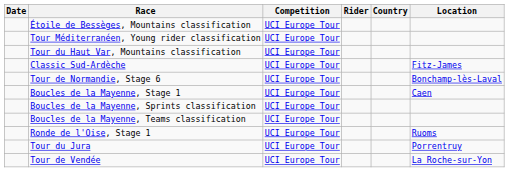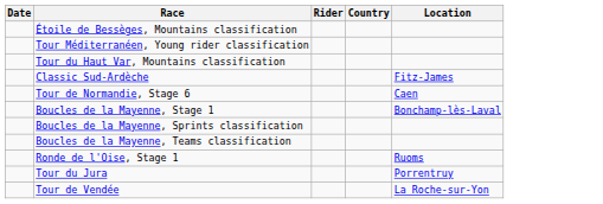 <table class="wikitable sortable">
 <tr>
 <th>Date</th>
 <th>Race</th>
-<th>Competition</th>
 <th>Rider</th>
 <th>Country</th>
 <th>Location</th>
 </tr>
 <tr>
 <td></td>
 <td><a href='#'>Étoile de Bessèges</a>, Mountains classification</td>
-<td><a href='#'>UCI Europe Tour</a></td>
 <td></td>
 <td></td>
 <td></td>
 </tr>
 <tr>
 <td></td>
 <td><a href='#'>Tour Méditerranéen</a>, Young rider classification</td>
-<td><a href='#'>UCI Europe Tour</a></td>
 <td></td>
 <td></td>
 <td></td>
 </tr>
 <tr>
 <td></td>
 <td><a href='#'>Tour du Haut Var</a>, Mountains classification</td>
-<td><a href='#'>UCI Europe Tour</a></td>
 <td></td>
 <td></td>
 <td></td>
 </tr>
 <tr>
 <td></td>
 <td><a href='#'>Classic Sud-Ardèche</a></td>
-<td><a href='#'>UCI Europe Tour</a></td>
 <td></td>
 <td></td>
 <td><a href='#'>Fitz-James</a></td>
 </tr>
 <tr>
 <td></td>
 <td><a href='#'>Tour de Normandie</a>, Stage 6</td>
-<td><a href='#'>UCI Europe Tour</a></td>
+<td></td>
+<td></td>
+<td><a href='#'>Caen</a></td>
+</tr>
+<tr>
+<td></td>
+<td><a href='#'>Boucles de la Mayenne</a>, Stage 1</td>
 <td></td>
 <td></td>
 <td><a href='#'>Bonchamp-lès-Laval</a></td>
 </tr>
 <tr>
 <td></td>
-<td><a href='#'>Boucles de la Mayenne</a>, Stage 1</td>
-<td><a href='#'>UCI Europe Tour</a></td>
-<td></td>
-<td></td>
-<td><a href='#'>Caen</a></td>
-</tr>
-<tr>
-<td></td>
 <td><a href='#'>Boucles de la Mayenne</a>, Sprints classification</td>
-<td><a href='#'>UCI Europe Tour</a></td>
 <td></td>
 <td></td>
 <td></td>
 </tr>
 <tr>
 <td></td>
 <td><a href='#'>Boucles de la Mayenne</a>, Teams classification</td>
-<td><a href='#'>UCI Europe Tour</a></td>
 <td align="center"></td>
 <td></td>
 <td></td>
 </tr>
 <tr>
 <td></td>
 <td><a href='#'>Ronde de l'Oise</a>, Stage 1</td>
-<td><a href='#'>UCI Europe Tour</a></td>
 <td></td>
 <td></td>
 <td><a href='#'>Ruoms</a></td>
 </tr>
 <tr>
 <td></td>
 <td><a href='#'>Tour du Jura</a></td>
-<td><a href='#'>UCI Europe Tour</a></td>
 <td></td>
 <td></td>
 <td><a href='#'>Porrentruy</a></td>
 </tr>
 <tr>
 <td></td>
 <td><a href='#'>Tour de Vendée</a></td>
-<td><a href='#'>UCI Europe Tour</a></td>
 <td></td>
 <td></td>
 <td><a href='#'>La Roche-sur-Yon</a></td>
 </tr>
 </table>
